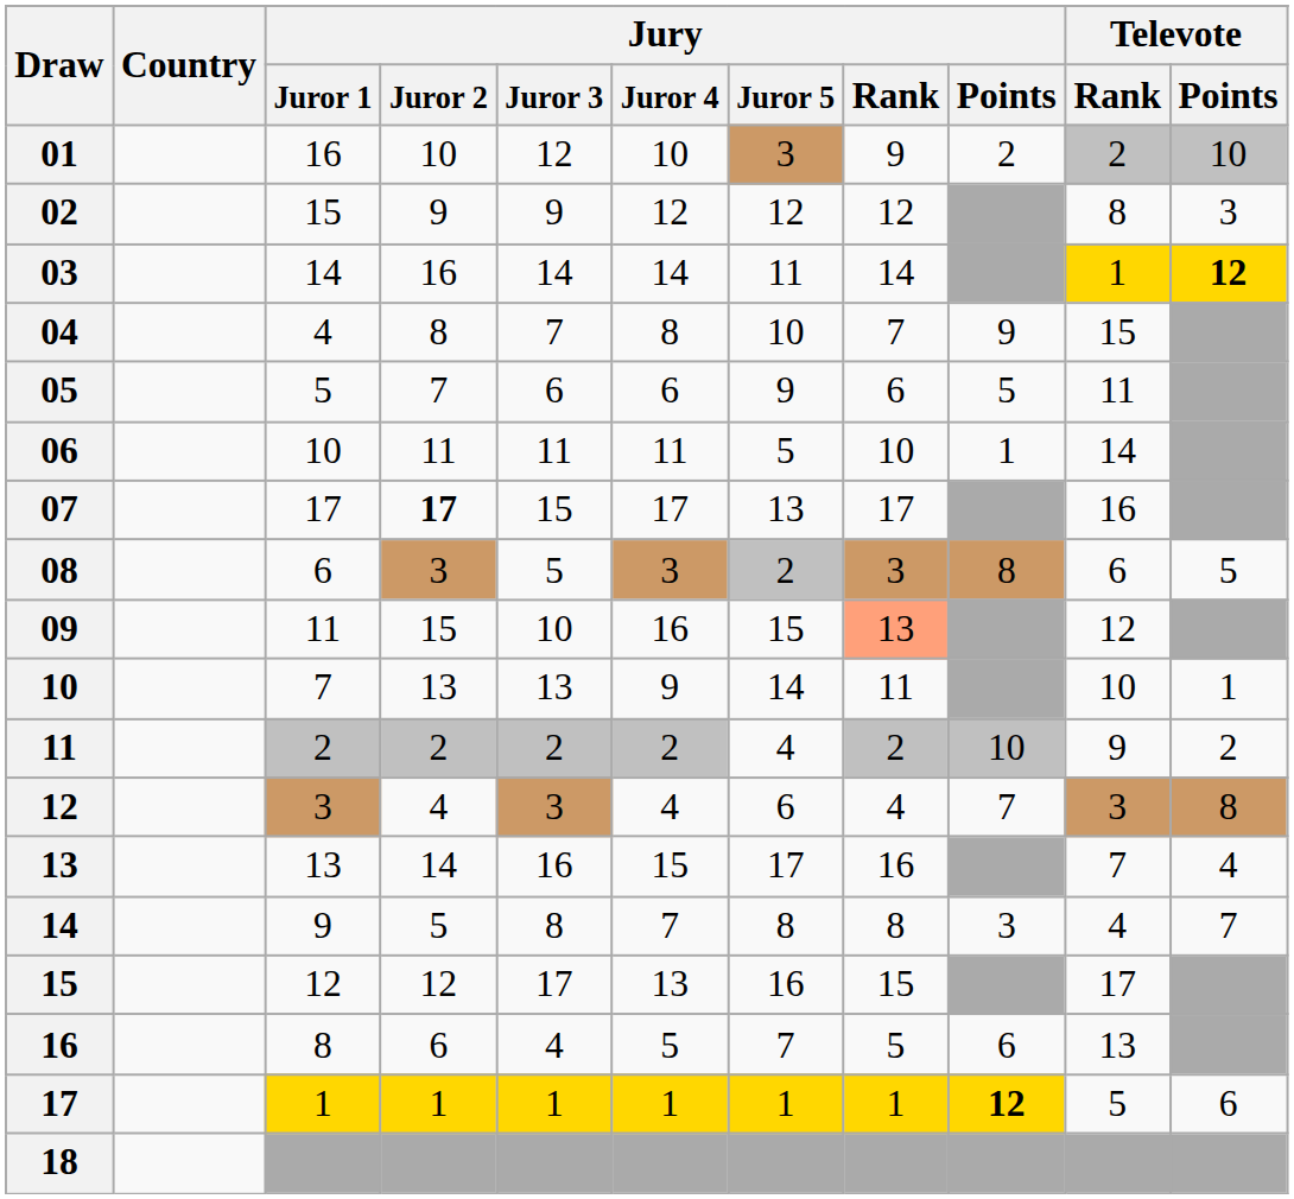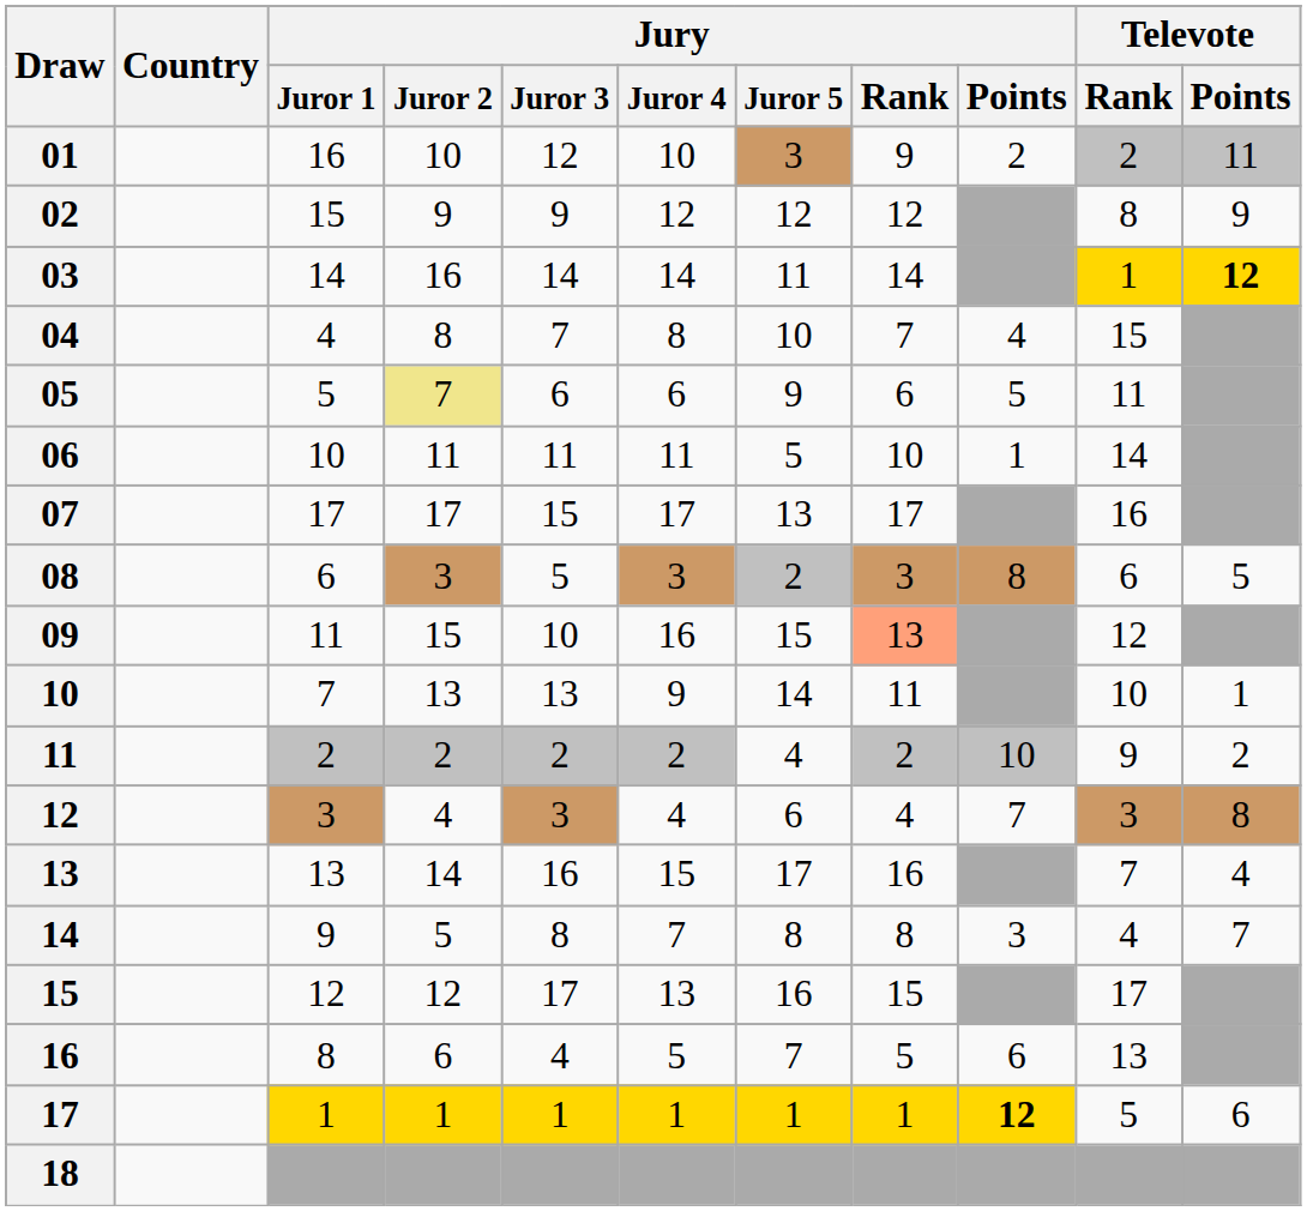 <table class="sortable wikitable collapsible plainrowheaders" style="text-align:center;">
 <tr>
 </tr>
 <tr>
 <th scope="col" rowspan="2">Draw</th>
 <th scope="col" rowspan="2">Country</th>
 <th scope="col" colspan="7">Jury</th>
 <th scope="col" colspan="2">Televote</th>
 </tr>
 <tr>
 <th scope="col"><small>Juror 1</small></th>
 <th scope="col"><small>Juror 2</small></th>
 <th scope="col"><small>Juror 3</small></th>
 <th scope="col"><small>Juror 4</small></th>
 <th scope="col"><small>Juror 5</small></th>
 <th scope="col">Rank</th>
 <th scope="col">Points</th>
 <th scope="col">Rank</th>
 <th scope="col">Points</th>
 </tr>
 <tr>
 <th scope="row" style="text-align:center;">01</th>
 <td style="text-align:left;"></td>
 <td>16</td>
 <td>10</td>
 <td>12</td>
 <td>10</td>
 <td style="background:#CC9966;">3</td>
 <td>9</td>
 <td>2</td>
 <td style="background:silver;">2</td>
-<td style="background:silver;">10</td>
+<td style="background:silver;">11</td>
 </tr>
 <tr>
 <th scope="row" style="text-align:center;">02</th>
 <td style="text-align:left;"></td>
 <td>15</td>
 <td>9</td>
 <td>9</td>
 <td>12</td>
 <td>12</td>
 <td>12</td>
 <td style="background:#AAAAAA;"></td>
 <td>8</td>
-<td>3</td>
+<td>9</td>
 </tr>
 <tr>
 <th scope="row" style="text-align:center;">03</th>
 <td style="text-align:left;"></td>
 <td>14</td>
 <td>16</td>
 <td>14</td>
 <td>14</td>
 <td>11</td>
 <td>14</td>
 <td style="background:#AAAAAA;"></td>
 <td style="background:gold;">1</td>
 <td style="background:gold;"><strong>12</strong></td>
 </tr>
 <tr>
 <th scope="row" style="text-align:center;">04</th>
 <td style="text-align:left;"></td>
 <td>4</td>
 <td>8</td>
 <td>7</td>
 <td>8</td>
 <td>10</td>
 <td>7</td>
-<td>9</td>
+<td>4</td>
 <td>15</td>
 <td style="background:#AAAAAA;"></td>
 </tr>
 <tr>
 <th scope="row" style="text-align:center;">05</th>
 <td style="text-align:left;"></td>
 <td>5</td>
-<td>7</td>
+<td style="background: khaki;">7</td>
 <td>6</td>
 <td>6</td>
 <td>9</td>
 <td>6</td>
 <td>5</td>
 <td>11</td>
 <td style="background:#AAAAAA;"></td>
 </tr>
 <tr>
 <th scope="row" style="text-align:center;">06</th>
 <td style="text-align:left;"></td>
 <td>10</td>
 <td>11</td>
 <td>11</td>
 <td>11</td>
 <td>5</td>
 <td>10</td>
 <td>1</td>
 <td>14</td>
 <td style="background:#AAAAAA;"></td>
 </tr>
 <tr>
 <th scope="row" style="text-align:center;">07</th>
 <td style="text-align:left;"></td>
 <td>17</td>
-<td><strong>17</strong></td>
+<td>17</td>
 <td>15</td>
 <td>17</td>
 <td>13</td>
 <td>17</td>
 <td style="background:#AAAAAA;"></td>
 <td>16</td>
 <td style="background:#AAAAAA;"></td>
 </tr>
 <tr>
 <th scope="row" style="text-align:center;">08</th>
 <td style="text-align:left;"></td>
 <td>6</td>
 <td style="background:#CC9966;">3</td>
 <td>5</td>
 <td style="background:#CC9966;">3</td>
 <td style="background:silver;">2</td>
 <td style="background:#CC9966;">3</td>
 <td style="background:#CC9966;">8</td>
 <td>6</td>
 <td>5</td>
 </tr>
 <tr>
 <th scope="row" style="text-align:center;">09</th>
 <td style="text-align:left;"></td>
 <td>11</td>
 <td>15</td>
 <td>10</td>
 <td>16</td>
 <td>15</td>
 <td style="background: lightsalmon;">13</td>
 <td style="background:#AAAAAA;"></td>
 <td>12</td>
 <td style="background:#AAAAAA;"></td>
 </tr>
 <tr>
 <th scope="row" style="text-align:center;">10</th>
 <td style="text-align:left;"></td>
 <td>7</td>
 <td>13</td>
 <td>13</td>
 <td>9</td>
 <td>14</td>
 <td>11</td>
 <td style="background:#AAAAAA;"></td>
 <td>10</td>
 <td>1</td>
 </tr>
 <tr>
 <th scope="row" style="text-align:center;">11</th>
 <td style="text-align:left;"></td>
 <td style="background:silver;">2</td>
 <td style="background:silver;">2</td>
 <td style="background:silver;">2</td>
 <td style="background:silver;">2</td>
 <td>4</td>
 <td style="background:silver;">2</td>
 <td style="background:silver;">10</td>
 <td>9</td>
 <td>2</td>
 </tr>
 <tr>
 <th scope="row" style="text-align:center;">12</th>
 <td style="text-align:left;"></td>
 <td style="background:#CC9966;">3</td>
 <td>4</td>
 <td style="background:#CC9966;">3</td>
 <td>4</td>
 <td>6</td>
 <td>4</td>
 <td>7</td>
 <td style="background:#CC9966;">3</td>
 <td style="background:#CC9966;">8</td>
 </tr>
 <tr>
 <th scope="row" style="text-align:center;">13</th>
 <td style="text-align:left;"></td>
 <td>13</td>
 <td>14</td>
 <td>16</td>
 <td>15</td>
 <td>17</td>
 <td>16</td>
 <td style="background:#AAAAAA;"></td>
 <td>7</td>
 <td>4</td>
 </tr>
 <tr>
 <th scope="row" style="text-align:center;">14</th>
 <td style="text-align:left;"></td>
 <td>9</td>
 <td>5</td>
 <td>8</td>
 <td>7</td>
 <td>8</td>
 <td>8</td>
 <td>3</td>
 <td>4</td>
 <td>7</td>
 </tr>
 <tr>
 <th scope="row" style="text-align:center;">15</th>
 <td style="text-align:left;"></td>
 <td>12</td>
 <td>12</td>
 <td>17</td>
 <td>13</td>
 <td>16</td>
 <td>15</td>
 <td style="background:#AAAAAA;"></td>
 <td>17</td>
 <td style="background:#AAAAAA;"></td>
 </tr>
 <tr>
 <th scope="row" style="text-align:center;">16</th>
 <td style="text-align:left;"></td>
 <td>8</td>
 <td>6</td>
 <td>4</td>
 <td>5</td>
 <td>7</td>
 <td>5</td>
 <td>6</td>
 <td>13</td>
 <td style="background:#AAAAAA;"></td>
 </tr>
 <tr>
 <th scope="row" style="text-align:center;">17</th>
 <td style="text-align:left;"></td>
 <td style="background:gold;">1</td>
 <td style="background:gold;">1</td>
 <td style="background:gold;">1</td>
 <td style="background:gold;">1</td>
 <td style="background:gold;">1</td>
 <td style="background:gold;">1</td>
 <td style="background:gold;"><strong>12</strong></td>
 <td>5</td>
 <td>6</td>
 </tr>
 <tr class="sortbottom">
 <th scope="row" style="text-align:center;">18</th>
 <td style="text-align:left;"></td>
 <td style="background:#AAAAAA;"></td>
 <td style="background:#AAAAAA;"></td>
 <td style="background:#AAAAAA;"></td>
 <td style="background:#AAAAAA;"></td>
 <td style="background:#AAAAAA;"></td>
 <td style="background:#AAAAAA;"></td>
 <td style="background:#AAAAAA;"></td>
 <td style="background:#AAAAAA;"></td>
 <td style="background:#AAAAAA;"></td>
 </tr>
 </table>
